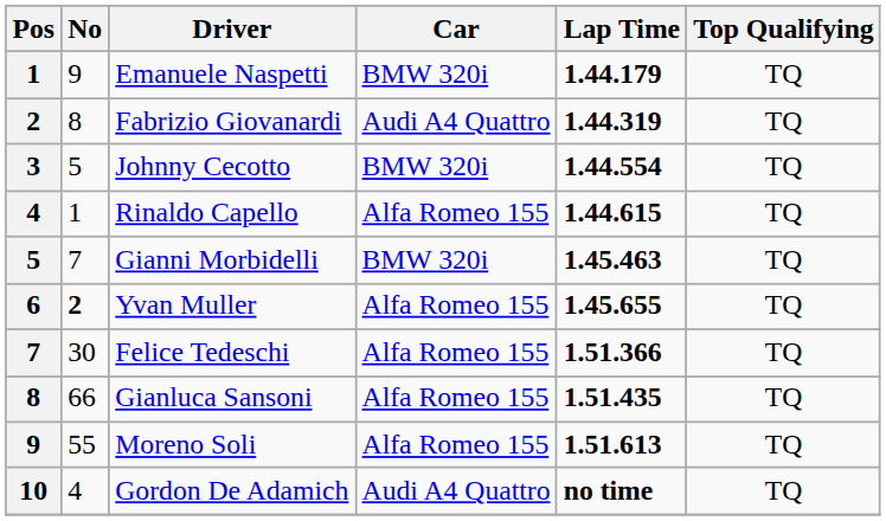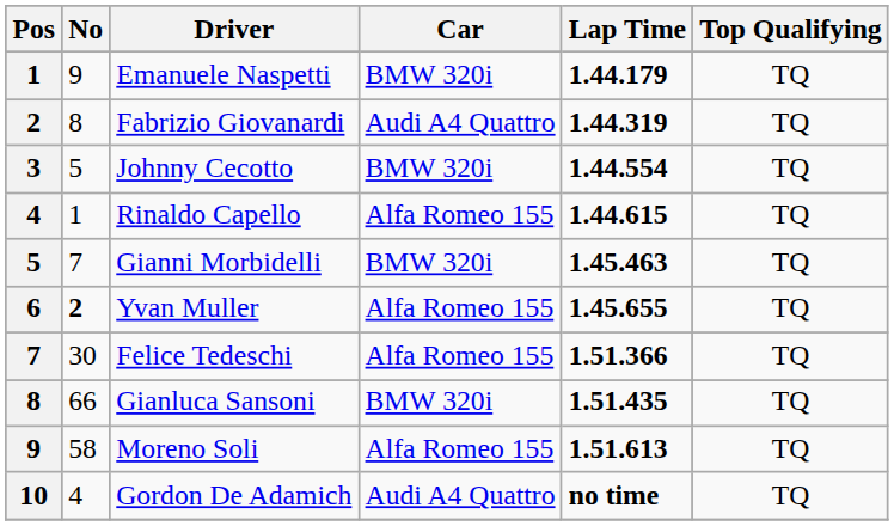 <table class="wikitable" style="font-size: 85%;">
 <tr>
 <th>Pos</th>
 <th>No</th>
 <th>Driver</th>
 <th>Car</th>
 <th>Lap Time</th>
 <th>Top Qualifying</th>
 </tr>
 <tr>
 <th>1</th>
 <td>9</td>
 <td> <a href='#'>Emanuele Naspetti</a></td>
 <td><a href='#'>BMW 320i</a></td>
 <td><strong>1.44.179</strong></td>
 <td align=center>TQ</td>
 </tr>
 <tr>
 <th>2</th>
 <td>8</td>
 <td> <a href='#'>Fabrizio Giovanardi</a></td>
 <td><a href='#'>Audi A4 Quattro</a></td>
 <td><strong>1.44.319</strong></td>
 <td align=center>TQ</td>
 </tr>
 <tr>
 <th>3</th>
 <td>5</td>
 <td> <a href='#'>Johnny Cecotto</a></td>
 <td><a href='#'>BMW 320i</a></td>
 <td><strong>1.44.554</strong></td>
 <td align=center>TQ</td>
 </tr>
 <tr>
 <th>4</th>
 <td>1</td>
 <td> <a href='#'>Rinaldo Capello</a></td>
 <td><a href='#'>Alfa Romeo 155</a></td>
 <td><strong>1.44.615</strong></td>
 <td align=center>TQ</td>
 </tr>
 <tr>
 <th>5</th>
 <td>7</td>
 <td> <a href='#'>Gianni Morbidelli</a></td>
 <td><a href='#'>BMW 320i</a></td>
 <td><strong>1.45.463</strong></td>
 <td align=center>TQ</td>
 </tr>
 <tr>
 <th>6</th>
 <td><strong>2</strong></td>
 <td> <a href='#'>Yvan Muller</a></td>
 <td><a href='#'>Alfa Romeo 155</a></td>
 <td><strong>1.45.655</strong></td>
 <td align=center>TQ</td>
 </tr>
 <tr>
 <th>7</th>
 <td>30</td>
 <td> <a href='#'>Felice Tedeschi</a></td>
 <td><a href='#'>Alfa Romeo 155</a></td>
 <td><strong>1.51.366</strong></td>
 <td align=center>TQ</td>
 </tr>
 <tr>
 <th>8</th>
 <td>66</td>
 <td> <a href='#'>Gianluca Sansoni</a></td>
-<td><a href='#'>Alfa Romeo 155</a></td>
+<td><a href='#'>BMW 320i</a></td>
 <td><strong>1.51.435</strong></td>
 <td align=center>TQ</td>
 </tr>
 <tr>
 <th>9</th>
-<td>55</td>
+<td>58</td>
 <td> <a href='#'>Moreno Soli</a></td>
 <td><a href='#'>Alfa Romeo 155</a></td>
 <td><strong>1.51.613</strong></td>
 <td align=center>TQ</td>
 </tr>
 <tr>
 <th>10</th>
 <td>4</td>
 <td> <a href='#'>Gordon De Adamich</a></td>
 <td><a href='#'>Audi A4 Quattro</a></td>
 <td><strong>no time</strong></td>
 <td align=center>TQ</td>
 </tr>
 <tr>
 </tr>
 </table>
